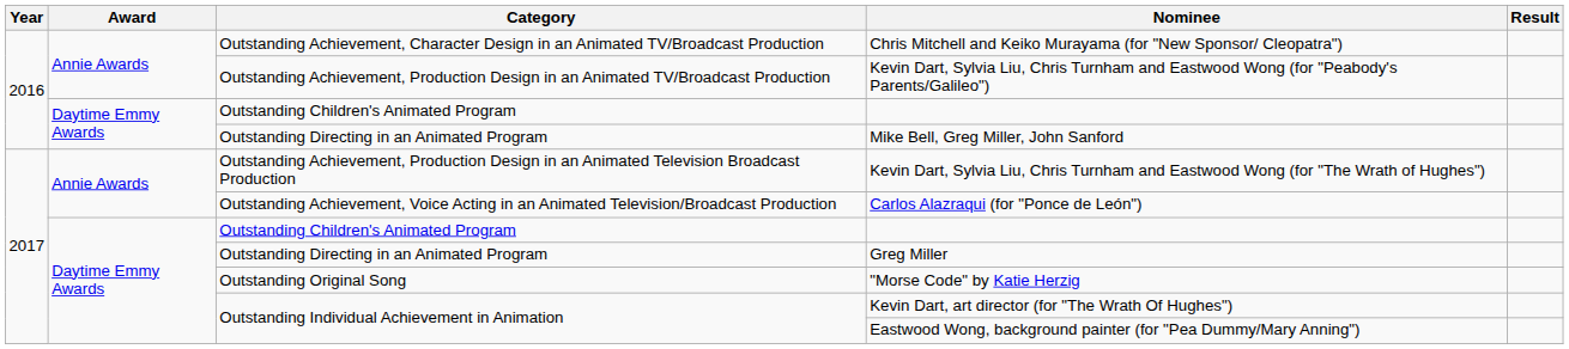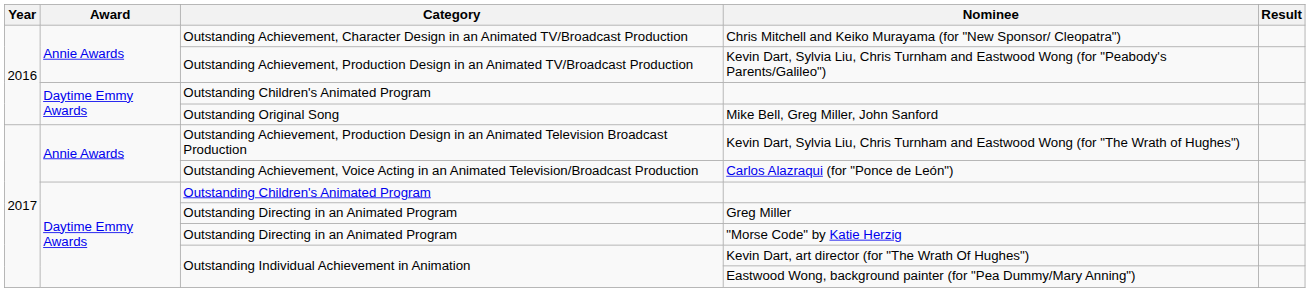 <table class=wikitable>
 <tr>
 <th>Year</th>
 <th>Award</th>
 <th>Category</th>
 <th>Nominee</th>
 <th>Result</th>
 </tr>
 <tr>
 <td rowspan=4>2016</td>
 <td rowspan=2><a href='#'>Annie Awards</a></td>
 <td>Outstanding Achievement, Character Design in an Animated TV/Broadcast Production</td>
 <td>Chris Mitchell and Keiko Murayama (for "New Sponsor/ Cleopatra")</td>
 <td></td>
 </tr>
 <tr>
 <td>Outstanding Achievement, Production Design in an Animated TV/Broadcast Production</td>
 <td>Kevin Dart, Sylvia Liu, Chris Turnham and Eastwood Wong (for "Peabody's Parents/Galileo")</td>
 <td></td>
 </tr>
 <tr>
 <td rowspan=2><a href='#'>Daytime Emmy Awards</a></td>
 <td>Outstanding Children's Animated Program</td>
 <td></td>
 <td></td>
 </tr>
 <tr>
-<td>Outstanding Directing in an Animated Program</td>
+<td>Outstanding Original Song</td>
 <td>Mike Bell, Greg Miller, John Sanford</td>
 <td></td>
 </tr>
 <tr>
 <td rowspan=7>2017</td>
 <td rowspan=2><a href='#'>Annie Awards</a></td>
 <td>Outstanding Achievement, Production Design in an Animated Television Broadcast Production</td>
 <td>Kevin Dart, Sylvia Liu, Chris Turnham and Eastwood Wong (for "The Wrath of Hughes")</td>
 <td></td>
 </tr>
 <tr>
 <td>Outstanding Achievement, Voice Acting in an Animated Television/Broadcast Production</td>
 <td><a href='#'>Carlos Alazraqui</a> (for "Ponce de León")</td>
 <td></td>
 </tr>
 <tr>
 <td rowspan=5><a href='#'>Daytime Emmy Awards</a></td>
 <td><a href='#'>Outstanding Children's Animated Program</a></td>
 <td></td>
 <td></td>
 </tr>
 <tr>
 <td>Outstanding Directing in an Animated Program</td>
 <td>Greg Miller</td>
 <td></td>
 </tr>
 <tr>
-<td>Outstanding Original Song</td>
+<td>Outstanding Directing in an Animated Program</td>
 <td>"Morse Code" by <a href='#'>Katie Herzig</a></td>
 <td></td>
 </tr>
 <tr>
 <td rowspan=2>Outstanding Individual Achievement in Animation</td>
 <td>Kevin Dart, art director (for "The Wrath Of Hughes")</td>
 <td></td>
 </tr>
 <tr>
 <td>Eastwood Wong, background painter (for "Pea Dummy/Mary Anning")</td>
 <td></td>
 </tr>
 </table>
